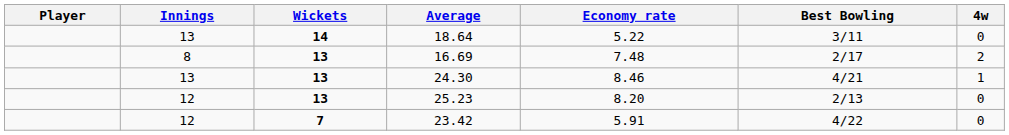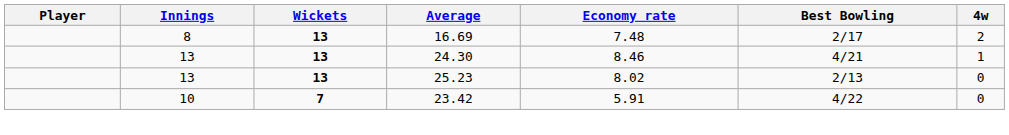 <table class="wikitable sortable" align="center" style="text-align: center; font-size: 100%; width:80%">
 <tr>
 <th>Player</th>
 <th><a href='#'>Innings</a></th>
 <th><a href='#'>Wickets</a></th>
 <th><a href='#'>Average</a></th>
 <th><a href='#'>Economy rate</a></th>
 <th>Best Bowling</th>
 <th>4w</th>
-</tr>
-<tr>
-<td></td>
-<td>13</td>
-<td><strong>14</strong></td>
-<td>18.64</td>
-<td>5.22</td>
-<td>3/11</td>
-<td>0</td>
 </tr>
 <tr>
 <td></td>
 <td>8</td>
 <td><strong>13</strong></td>
 <td>16.69</td>
 <td>7.48</td>
 <td>2/17</td>
 <td>2</td>
 </tr>
 <tr>
 <td></td>
 <td>13</td>
 <td><strong>13</strong></td>
 <td>24.30</td>
 <td>8.46</td>
 <td>4/21</td>
 <td>1</td>
 </tr>
 <tr>
 <td></td>
-<td>12</td>
+<td>13</td>
 <td><strong>13</strong></td>
 <td>25.23</td>
-<td>8.20</td>
+<td>8.02</td>
 <td>2/13</td>
 <td>0</td>
 </tr>
 <tr>
 <td></td>
-<td>12</td>
+<td>10</td>
 <td><strong>7</strong></td>
 <td>23.42</td>
 <td>5.91</td>
 <td>4/22</td>
 <td>0</td>
 </tr>
 </table>
